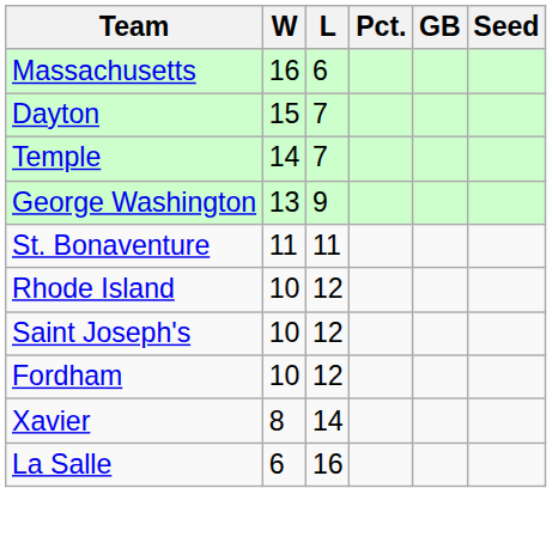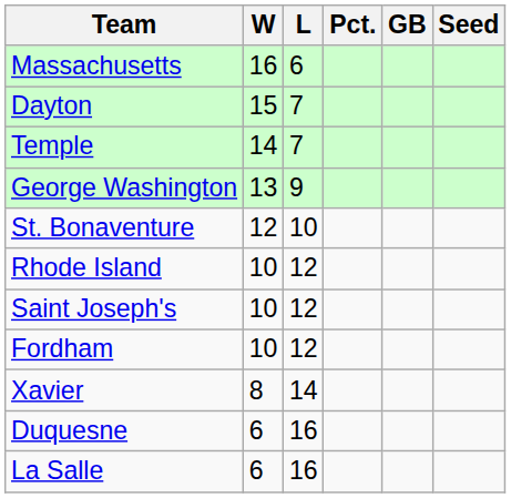 <table class=wikitable>
 <tr>
 <th>Team</th>
 <th>W</th>
 <th>L</th>
 <th>Pct.</th>
 <th>GB</th>
 <th>Seed</th>
 </tr>
 <tr bgcolor=#ccffcc>
 <td><a href='#'>Massachusetts</a></td>
 <td>16</td>
 <td>6</td>
 <td></td>
 <td></td>
 <td></td>
 </tr>
 <tr bgcolor=#ccffcc>
 <td><a href='#'>Dayton</a></td>
 <td>15</td>
 <td>7</td>
 <td></td>
 <td></td>
 <td></td>
 </tr>
 <tr bgcolor=#ccffcc>
 <td><a href='#'>Temple</a></td>
 <td>14</td>
 <td>7</td>
 <td></td>
 <td></td>
 <td></td>
 </tr>
 <tr bgcolor=#ccffcc>
 <td><a href='#'>George Washington</a></td>
 <td>13</td>
 <td>9</td>
 <td></td>
 <td></td>
 <td></td>
 </tr>
 <tr>
 <td><a href='#'>St. Bonaventure</a></td>
-<td>11</td>
-<td>11</td>
+<td>12</td>
+<td>10</td>
 <td></td>
 <td></td>
 <td></td>
 </tr>
 <tr>
 <td><a href='#'>Rhode Island</a></td>
 <td>10</td>
 <td>12</td>
 <td></td>
 <td></td>
 <td></td>
 </tr>
 <tr>
 <td><a href='#'>Saint Joseph's</a></td>
 <td>10</td>
 <td>12</td>
 <td></td>
 <td></td>
 <td></td>
 </tr>
 <tr>
 <td><a href='#'>Fordham</a></td>
 <td>10</td>
 <td>12</td>
 <td></td>
 <td></td>
 <td></td>
 </tr>
 <tr>
 <td><a href='#'>Xavier</a></td>
 <td>8</td>
 <td>14</td>
 <td></td>
 <td></td>
 <td></td>
 </tr>
 <tr>
+<td><a href='#'>Duquesne</a></td>
+<td>6</td>
+<td>16</td>
+<td></td>
+<td></td>
+<td></td>
+</tr>
+<tr>
 <td><a href='#'>La Salle</a></td>
 <td>6</td>
 <td>16</td>
 <td></td>
 <td></td>
 <td></td>
 </tr>
 </table>
